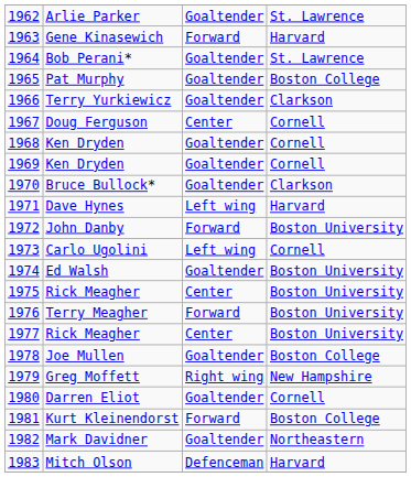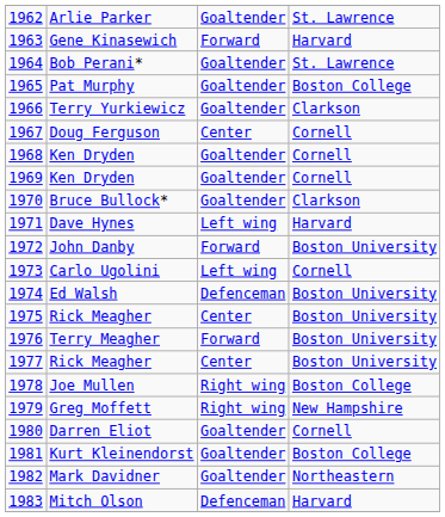 <table class="wikitable sortable">
 <tr>
 </tr>
 <tr>
 <td><a href='#'>1962</a></td>
 <td><a href='#'>Arlie Parker</a></td>
 <td><a href='#'>Goaltender</a></td>
 <td><a href='#'>St. Lawrence</a></td>
 </tr>
 <tr>
 <td><a href='#'>1963</a></td>
 <td><a href='#'>Gene Kinasewich</a></td>
 <td><a href='#'>Forward</a></td>
 <td><a href='#'>Harvard</a></td>
 </tr>
 <tr>
 <td><a href='#'>1964</a></td>
 <td><a href='#'>Bob Perani</a>*</td>
 <td><a href='#'>Goaltender</a></td>
 <td><a href='#'>St. Lawrence</a></td>
 </tr>
 <tr>
 <td><a href='#'>1965</a></td>
 <td><a href='#'>Pat Murphy</a></td>
 <td><a href='#'>Goaltender</a></td>
 <td><a href='#'>Boston College</a></td>
 </tr>
 <tr>
 <td><a href='#'>1966</a></td>
 <td><a href='#'>Terry Yurkiewicz</a></td>
 <td><a href='#'>Goaltender</a></td>
 <td><a href='#'>Clarkson</a></td>
 </tr>
 <tr>
 <td><a href='#'>1967</a></td>
 <td><a href='#'>Doug Ferguson</a></td>
 <td><a href='#'>Center</a></td>
 <td><a href='#'>Cornell</a></td>
 </tr>
 <tr>
 <td><a href='#'>1968</a></td>
 <td><a href='#'>Ken Dryden</a></td>
 <td><a href='#'>Goaltender</a></td>
 <td><a href='#'>Cornell</a></td>
 </tr>
 <tr>
 <td><a href='#'>1969</a></td>
 <td><a href='#'>Ken Dryden</a></td>
 <td><a href='#'>Goaltender</a></td>
 <td><a href='#'>Cornell</a></td>
 </tr>
 <tr>
 <td><a href='#'>1970</a></td>
 <td><a href='#'>Bruce Bullock</a>*</td>
 <td><a href='#'>Goaltender</a></td>
 <td><a href='#'>Clarkson</a></td>
 </tr>
 <tr>
 <td><a href='#'>1971</a></td>
 <td><a href='#'>Dave Hynes</a></td>
 <td><a href='#'>Left wing</a></td>
 <td><a href='#'>Harvard</a></td>
 </tr>
 <tr>
 <td><a href='#'>1972</a></td>
 <td><a href='#'>John Danby</a></td>
 <td><a href='#'>Forward</a></td>
 <td><a href='#'>Boston University</a></td>
 </tr>
 <tr>
 <td><a href='#'>1973</a></td>
 <td><a href='#'>Carlo Ugolini</a></td>
 <td><a href='#'>Left wing</a></td>
 <td><a href='#'>Cornell</a></td>
 </tr>
 <tr>
 <td><a href='#'>1974</a></td>
 <td><a href='#'>Ed Walsh</a></td>
-<td><a href='#'>Goaltender</a></td>
+<td><a href='#'>Defenceman</a></td>
 <td><a href='#'>Boston University</a></td>
 </tr>
 <tr>
 <td><a href='#'>1975</a></td>
 <td><a href='#'>Rick Meagher</a></td>
 <td><a href='#'>Center</a></td>
 <td><a href='#'>Boston University</a></td>
 </tr>
 <tr>
 <td><a href='#'>1976</a></td>
 <td><a href='#'>Terry Meagher</a></td>
 <td><a href='#'>Forward</a></td>
 <td><a href='#'>Boston University</a></td>
 </tr>
 <tr>
 <td><a href='#'>1977</a></td>
 <td><a href='#'>Rick Meagher</a></td>
 <td><a href='#'>Center</a></td>
 <td><a href='#'>Boston University</a></td>
 </tr>
 <tr>
 <td><a href='#'>1978</a></td>
 <td><a href='#'>Joe Mullen</a></td>
-<td><a href='#'>Goaltender</a></td>
+<td><a href='#'>Right wing</a></td>
 <td><a href='#'>Boston College</a></td>
 </tr>
 <tr>
 <td><a href='#'>1979</a></td>
 <td><a href='#'>Greg Moffett</a></td>
 <td><a href='#'>Right wing</a></td>
 <td><a href='#'>New Hampshire</a></td>
 </tr>
 <tr>
 <td><a href='#'>1980</a></td>
 <td><a href='#'>Darren Eliot</a></td>
 <td><a href='#'>Goaltender</a></td>
 <td><a href='#'>Cornell</a></td>
 </tr>
 <tr>
 <td><a href='#'>1981</a></td>
 <td><a href='#'>Kurt Kleinendorst</a></td>
-<td><a href='#'>Forward</a></td>
+<td><a href='#'>Goaltender</a></td>
 <td><a href='#'>Boston College</a></td>
 </tr>
 <tr>
 <td><a href='#'>1982</a></td>
 <td><a href='#'>Mark Davidner</a></td>
 <td><a href='#'>Goaltender</a></td>
 <td><a href='#'>Northeastern</a></td>
 </tr>
 <tr>
 <td><a href='#'>1983</a></td>
 <td><a href='#'>Mitch Olson</a></td>
 <td><a href='#'>Defenceman</a></td>
 <td><a href='#'>Harvard</a></td>
 </tr>
 <tr>
 </tr>
 </table>
